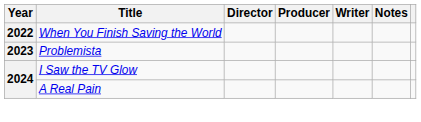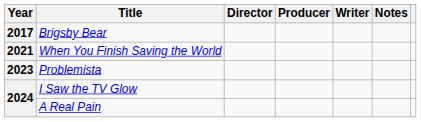 <table class="wikitable plainrowheaders sortable" style="margin-right: 0;">
 <tr>
 <th scope="col">Year</th>
 <th scope="col">Title</th>
 <th scope="col">Director</th>
 <th scope="col">Producer</th>
 <th scope="col">Writer</th>
 <th scope="col" class=unsortable>Notes</th>
 <th scope="col" class=unsortable></th>
 </tr>
 <tr>
-<th scope="row">2022</th>
+<th scope="row">2017</th>
+<td><em><a href='#'>Brigsby Bear</a></em></td>
+<td></td>
+<td></td>
+<td></td>
+<td></td>
+<td style="text-align: center;"></td>
+</tr>
+<tr>
+<th scope="row">2021</th>
 <td><em><a href='#'>When You Finish Saving the World</a></em></td>
 <td></td>
 <td></td>
 <td></td>
 <td></td>
 <td style="text-align: center;"></td>
 </tr>
 <tr>
 <th scope="row">2023</th>
 <td><em><a href='#'>Problemista</a></em></td>
 <td></td>
 <td></td>
 <td></td>
 <td></td>
 <td style="text-align: center;"></td>
 </tr>
 <tr>
 <th rowspan="2" scope="row">2024</th>
 <td><em><a href='#'>I Saw the TV Glow</a></em></td>
 <td></td>
 <td></td>
 <td></td>
 <td></td>
 <td style="text-align: center;"></td>
 </tr>
 <tr>
 <td><em><a href='#'>A Real Pain</a></em></td>
 <td></td>
 <td></td>
 <td></td>
 <td></td>
 <td style="text-align: center;"></td>
 </tr>
 </table>
